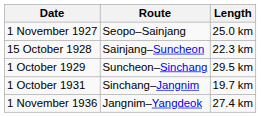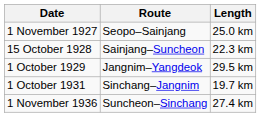 <table class="wikitable">
 <tr>
 <th>Date</th>
 <th>Route</th>
 <th>Length</th>
 </tr>
 <tr>
 <td>1 November 1927</td>
 <td>Seopo–Sainjang</td>
 <td>25.0 km</td>
 </tr>
 <tr>
 <td>15 October 1928</td>
 <td>Sainjang–<a href='#'>Suncheon</a></td>
 <td>22.3 km</td>
 </tr>
 <tr>
 <td>1 October 1929</td>
-<td>Suncheon–<a href='#'>Sinchang</a></td>
+<td>Jangnim–<a href='#'>Yangdeok</a></td>
 <td>29.5 km</td>
 </tr>
 <tr>
 <td>1 October 1931</td>
 <td>Sinchang–<a href='#'>Jangnim</a></td>
 <td>19.7 km</td>
 </tr>
 <tr>
 <td>1 November 1936</td>
-<td>Jangnim–<a href='#'>Yangdeok</a></td>
+<td>Suncheon–<a href='#'>Sinchang</a></td>
 <td>27.4 km</td>
 </tr>
 </table>
